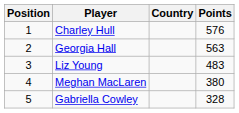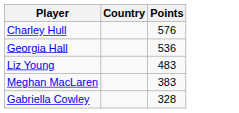 <table class="wikitable" style="font-size:95%">
 <tr>
-<th>Position</th>
 <th>Player</th>
 <th>Country</th>
 <th>Points</th>
 </tr>
 <tr>
-<td align=center>1</td>
 <td><a href='#'>Charley Hull</a></td>
 <td></td>
 <td align=center>576</td>
 </tr>
 <tr>
-<td align=center>2</td>
 <td><a href='#'>Georgia Hall</a></td>
 <td></td>
-<td align=center>563</td>
+<td align=center>536</td>
 </tr>
 <tr>
-<td align=center>3</td>
 <td><a href='#'>Liz Young</a></td>
 <td></td>
 <td align=center>483</td>
 </tr>
 <tr>
-<td align=center>4</td>
 <td><a href='#'>Meghan MacLaren</a></td>
 <td></td>
-<td align=center>380</td>
+<td align=center>383</td>
 </tr>
 <tr>
-<td align=center>5</td>
 <td><a href='#'>Gabriella Cowley</a></td>
 <td></td>
 <td align=center>328</td>
 </tr>
 </table>
